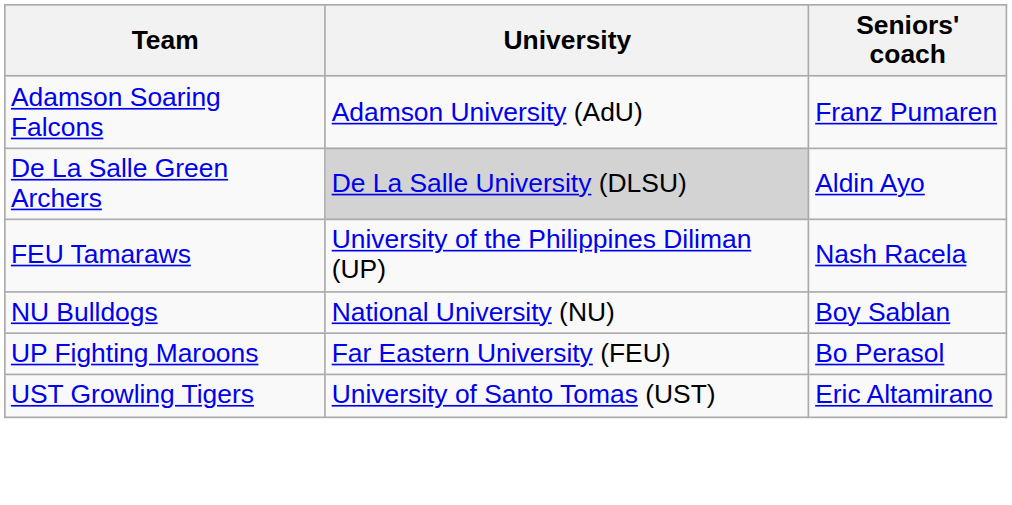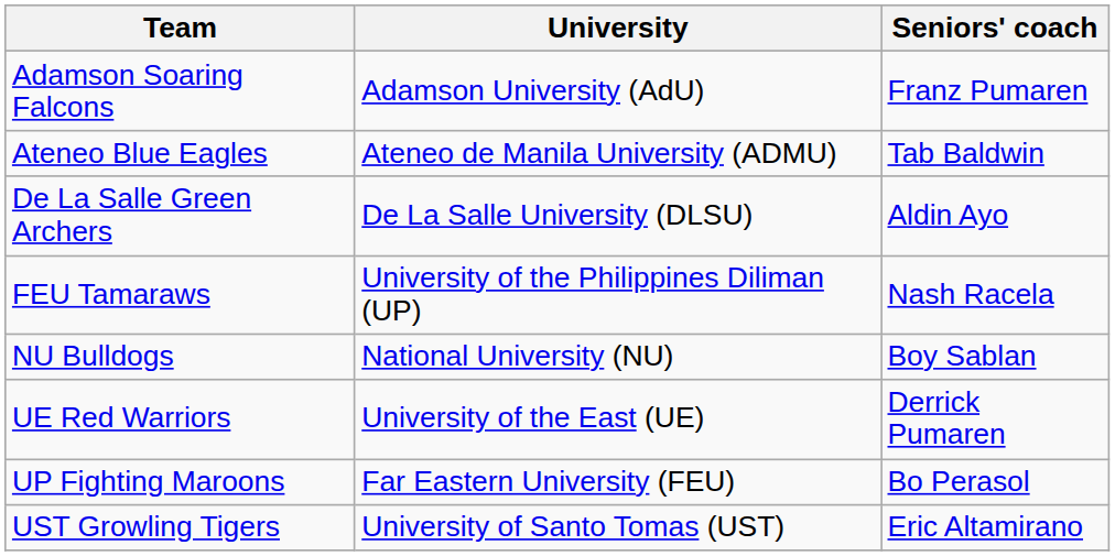 <table class=wikitable>
 <tr>
 <th>Team</th>
 <th>University</th>
 <th>Seniors' coach</th>
 </tr>
 <tr>
 <td><a href='#'>Adamson Soaring Falcons</a></td>
 <td><a href='#'>Adamson University</a> (AdU)</td>
 <td> <a href='#'>Franz Pumaren</a></td>
 </tr>
 <tr>
+<td><a href='#'>Ateneo Blue Eagles</a></td>
+<td><a href='#'>Ateneo de Manila University</a> (ADMU)</td>
+<td> <a href='#'>Tab Baldwin</a></td>
+</tr>
+<tr>
 <td><a href='#'>De La Salle Green Archers</a></td>
-<td style="background: lightgrey;"><a href='#'>De La Salle University</a> (DLSU)</td>
+<td><a href='#'>De La Salle University</a> (DLSU)</td>
 <td> <a href='#'>Aldin Ayo</a></td>
 </tr>
 <tr>
 <td><a href='#'>FEU Tamaraws</a></td>
 <td><a href='#'>University of the Philippines Diliman</a> (UP)</td>
 <td> <a href='#'>Nash Racela</a></td>
 </tr>
 <tr>
 <td><a href='#'>NU Bulldogs</a></td>
 <td><a href='#'>National University</a> (NU)</td>
 <td> <a href='#'>Boy Sablan</a></td>
 </tr>
 <tr>
+<td><a href='#'>UE Red Warriors</a></td>
+<td><a href='#'>University of the East</a> (UE)</td>
+<td> <a href='#'>Derrick Pumaren</a></td>
+</tr>
+<tr>
 <td><a href='#'>UP Fighting Maroons</a></td>
 <td><a href='#'>Far Eastern University</a> (FEU)</td>
 <td> <a href='#'>Bo Perasol</a></td>
 </tr>
 <tr>
 <td><a href='#'>UST Growling Tigers</a></td>
 <td><a href='#'>University of Santo Tomas</a> (UST)</td>
 <td> <a href='#'>Eric Altamirano</a></td>
 </tr>
 </table>
